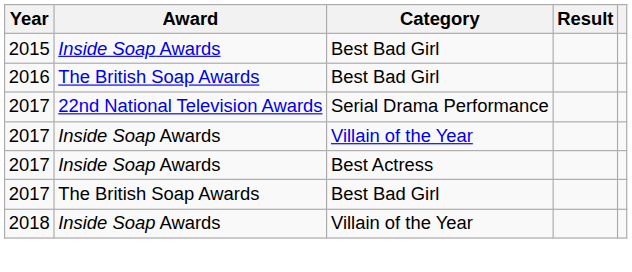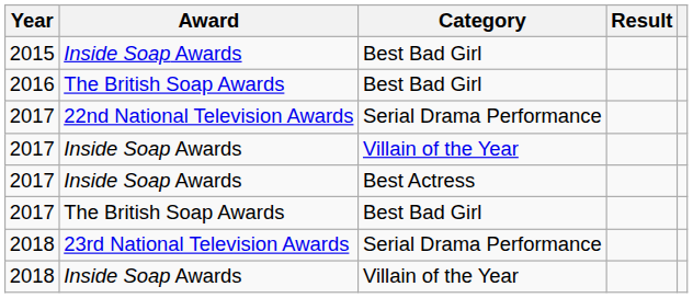 <table class="wikitable">
 <tr>
 <th>Year</th>
 <th>Award</th>
 <th>Category</th>
 <th>Result</th>
 <th></th>
 </tr>
 <tr>
 <td>2015</td>
 <td><a href='#'><em>Inside Soap</em> Awards</a></td>
 <td>Best Bad Girl</td>
 <td></td>
 <td align="center"></td>
 </tr>
 <tr>
 <td>2016</td>
 <td><a href='#'>The British Soap Awards</a></td>
 <td>Best Bad Girl</td>
 <td></td>
 <td align="center"></td>
 </tr>
 <tr>
 <td>2017</td>
 <td><a href='#'>22nd National Television Awards</a></td>
 <td>Serial Drama Performance</td>
 <td></td>
 <td align="center"></td>
 </tr>
 <tr>
 <td>2017</td>
 <td><em>Inside Soap</em> Awards</td>
 <td><a href='#'>Villain of the Year</a></td>
 <td></td>
 <td align="center"></td>
 </tr>
 <tr>
 <td>2017</td>
 <td><em>Inside Soap</em> Awards</td>
 <td>Best Actress</td>
 <td></td>
 <td align="center"></td>
 </tr>
 <tr>
 <td>2017</td>
 <td>The British Soap Awards</td>
 <td>Best Bad Girl</td>
 <td></td>
 <td align="center"></td>
 </tr>
 <tr>
 <td>2018</td>
+<td><a href='#'>23rd National Television Awards</a></td>
+<td>Serial Drama Performance</td>
+<td></td>
+<td align="center"></td>
+</tr>
+<tr>
+<td>2018</td>
 <td><em>Inside Soap</em> Awards</td>
 <td>Villain of the Year</td>
 <td></td>
 <td align="center"></td>
 </tr>
 </table>
